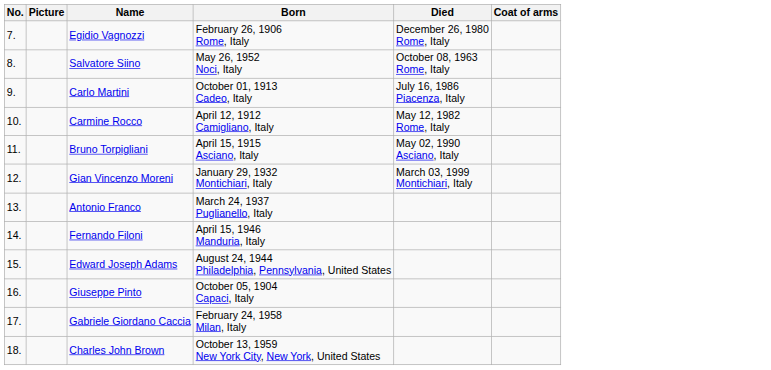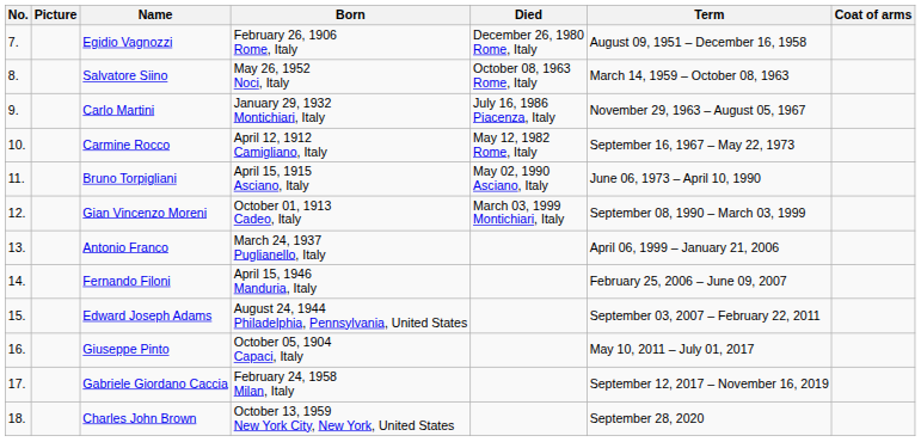 <table class="wikitable sortable">
 <tr>
 <th>No.</th>
 <th>Picture</th>
 <th>Name</th>
 <th>Born</th>
 <th>Died</th>
+<th>Term</th>
 <th>Coat of arms</th>
 </tr>
 <tr>
 <td>7.</td>
 <td></td>
 <td><a href='#'>Egidio Vagnozzi</a></td>
 <td>February 26, 1906 <br> <a href='#'>Rome</a>, Italy</td>
 <td>December 26, 1980 <br> <a href='#'>Rome</a>, Italy</td>
+<td>August 09, 1951 – December 16, 1958</td>
 <td></td>
 </tr>
 <tr>
 <td>8.</td>
 <td></td>
 <td><a href='#'>Salvatore Siino</a></td>
 <td>May 26, 1952 <br> <a href='#'>Noci</a>, Italy</td>
 <td>October 08, 1963 <br> <a href='#'>Rome</a>, Italy</td>
+<td>March 14, 1959 – October 08, 1963</td>
 <td></td>
 </tr>
 <tr>
 <td>9.</td>
 <td></td>
 <td><a href='#'>Carlo Martini</a></td>
-<td>October 01, 1913 <br> <a href='#'>Cadeo</a>, Italy</td>
+<td>January 29, 1932 <br> <a href='#'>Montichiari</a>, Italy</td>
 <td>July 16, 1986 <br> <a href='#'>Piacenza</a>, Italy</td>
+<td>November 29, 1963 – August 05, 1967</td>
 <td></td>
 </tr>
 <tr>
 <td>10.</td>
 <td></td>
 <td><a href='#'>Carmine Rocco</a></td>
 <td>April 12, 1912 <br> <a href='#'>Camigliano</a>, Italy</td>
 <td>May 12, 1982 <br> <a href='#'>Rome</a>, Italy</td>
+<td>September 16, 1967 – May 22, 1973</td>
 <td></td>
 </tr>
 <tr>
 <td>11.</td>
 <td></td>
 <td><a href='#'>Bruno Torpigliani</a></td>
 <td>April 15, 1915 <br> <a href='#'>Asciano</a>, Italy</td>
 <td>May 02, 1990 <br> <a href='#'>Asciano</a>, Italy</td>
+<td>June 06, 1973 – April 10, 1990</td>
 <td></td>
 </tr>
 <tr>
 <td>12.</td>
 <td></td>
 <td><a href='#'>Gian Vincenzo Moreni</a></td>
-<td>January 29, 1932 <br> <a href='#'>Montichiari</a>, Italy</td>
+<td>October 01, 1913 <br> <a href='#'>Cadeo</a>, Italy</td>
 <td>March 03, 1999 <br> <a href='#'>Montichiari</a>, Italy</td>
+<td>September 08, 1990 – March 03, 1999</td>
 <td></td>
 </tr>
 <tr>
 <td>13.</td>
 <td></td>
 <td><a href='#'>Antonio Franco</a></td>
 <td>March 24, 1937 <br> <a href='#'>Puglianello</a>, Italy</td>
 <td></td>
+<td>April 06, 1999 – January 21, 2006</td>
 <td></td>
 </tr>
 <tr>
 <td>14.</td>
 <td></td>
 <td><a href='#'>Fernando Filoni</a></td>
 <td>April 15, 1946 <br> <a href='#'>Manduria</a>, Italy</td>
 <td></td>
+<td>February 25, 2006 – June 09, 2007</td>
 <td></td>
 </tr>
 <tr>
 <td>15.</td>
 <td></td>
 <td><a href='#'>Edward Joseph Adams</a></td>
 <td>August 24, 1944 <br> <a href='#'>Philadelphia</a>, <a href='#'>Pennsylvania</a>, United States</td>
 <td></td>
+<td>September 03, 2007 – February 22, 2011</td>
 <td></td>
 </tr>
 <tr>
 <td>16.</td>
 <td></td>
 <td><a href='#'>Giuseppe Pinto</a></td>
 <td>October 05, 1904 <br> <a href='#'>Capaci</a>, Italy</td>
 <td></td>
+<td>May 10, 2011 – July 01, 2017</td>
 <td></td>
 </tr>
 <tr>
 <td>17.</td>
 <td></td>
 <td><a href='#'>Gabriele Giordano Caccia</a></td>
 <td>February 24, 1958 <br> <a href='#'>Milan</a>, Italy</td>
 <td></td>
+<td>September 12, 2017 – November 16, 2019</td>
 <td></td>
 </tr>
 <tr>
 <td>18.</td>
 <td></td>
 <td><a href='#'>Charles John Brown</a></td>
 <td>October 13, 1959 <br> <a href='#'>New York City</a>, <a href='#'>New York</a>, United States</td>
 <td></td>
+<td>September 28, 2020</td>
 <td></td>
 </tr>
 </table>
